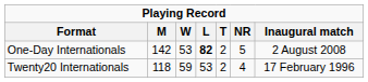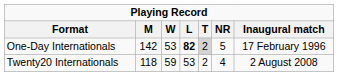 <table class="wikitable" style="text-align: center; width: 500px;">
 <tr>
 <td colspan=7 align="center"><strong>Playing Record</strong></td>
 </tr>
 <tr>
 <th>Format</th>
 <th>M</th>
 <th>W</th>
 <th>L</th>
 <th>T</th>
 <th>NR</th>
 <th>Inaugural match</th>
 </tr>
 <tr>
 <td style="text-align:left;">One-Day Internationals</td>
 <td>142</td>
 <td>53</td>
 <td><strong>82</strong></td>
-<td>2</td>
+<td style="background: lightgrey;">2</td>
 <td>5</td>
-<td>2 August 2008</td>
+<td>17 February 1996</td>
 </tr>
 <tr>
 <td style="text-align:left;">Twenty20 Internationals</td>
 <td>118</td>
 <td>59</td>
 <td>53</td>
 <td>2</td>
 <td>4</td>
-<td>17 February 1996</td>
+<td>2 August 2008</td>
 </tr>
 </table>
